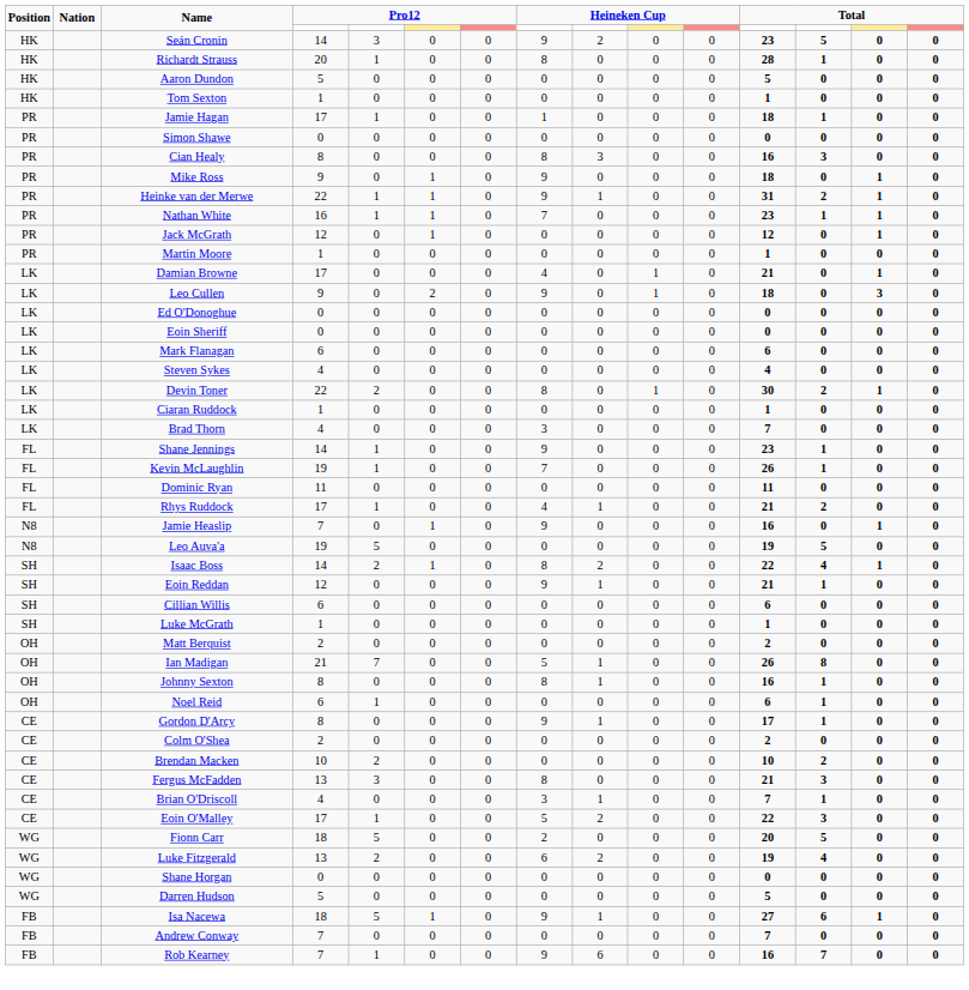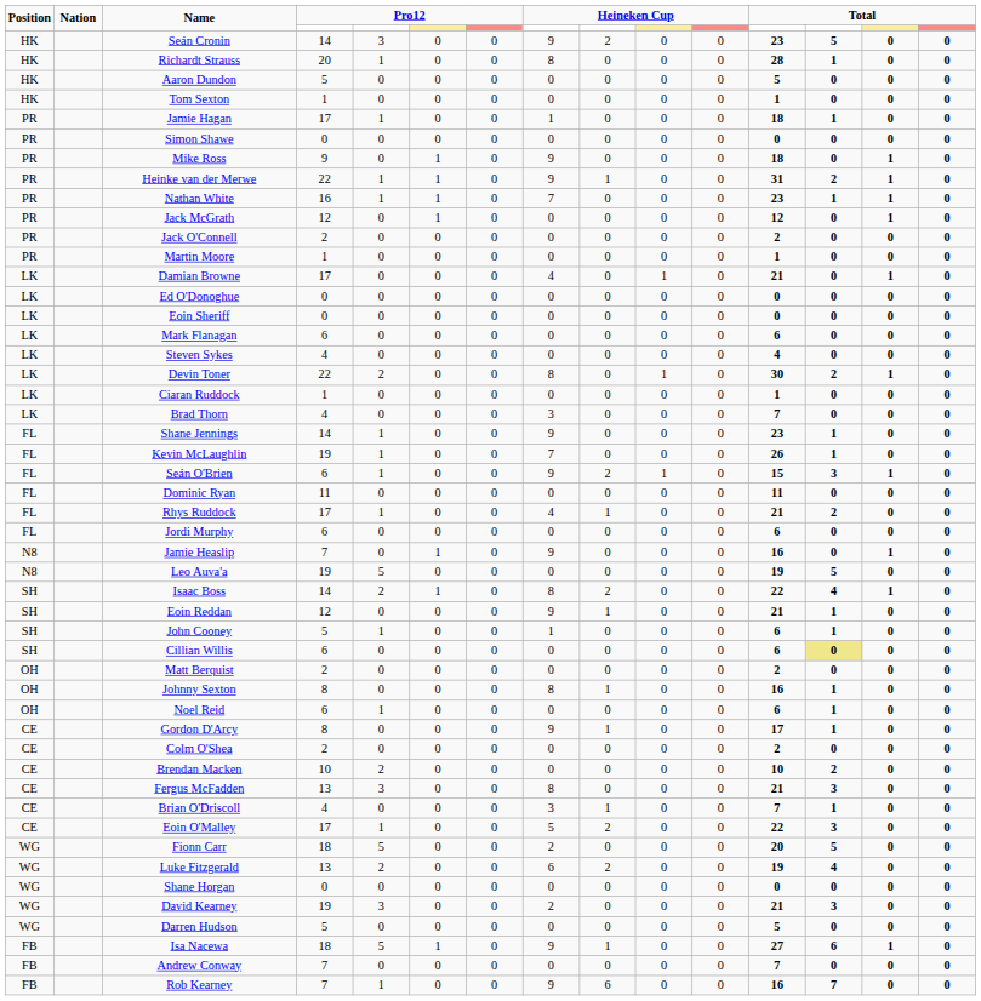 <table class="wikitable" style="font-size: 100%; text-align: center;">
 <tr>
 <td rowspan="2" width="5%" align="center"><strong>Position</strong></td>
 <td rowspan="2" width="5%" align="center"><strong>Nation</strong></td>
 <td rowspan="2" width="20%" align="center"><strong>Name</strong></td>
 <td colspan="4" align="center"><strong><a href='#'>Pro12</a></strong></td>
 <td colspan="4" align="center"><strong><a href='#'>Heineken Cup</a></strong></td>
 <td colspan="4" align="center"><strong>Total </strong></td>
 </tr>
 <tr>
 <th width=60 style="background: #FFFFFF"></th>
 <th width=60 style="background: #FFFFFF"></th>
 <th width=60 style="background: #FFEE99"></th>
 <th width=60 style="background: #FF8888"></th>
 <th width=60 style="background: #FFFFFF"></th>
 <th width=60 style="background: #FFFFFF"></th>
 <th width=60 style="background: #FFEE99"></th>
 <th width=60 style="background: #FF8888"></th>
 <th width=60 style="background: #FFFFFF"></th>
 <th width=60 style="background: #FFFFFF"></th>
 <th width=60 style="background: #FFEE99"></th>
 <th width=60 style="background: #FF8888"></th>
 </tr>
 <tr>
 <td>HK</td>
 <td></td>
 <td><a href='#'>Seán Cronin</a></td>
 <td>14</td>
 <td>3</td>
 <td>0</td>
 <td>0</td>
 <td>9</td>
 <td>2</td>
 <td>0</td>
 <td>0</td>
 <td><strong>23</strong></td>
 <td><strong>5</strong></td>
 <td><strong>0</strong></td>
 <td><strong>0</strong></td>
 </tr>
 <tr>
 <td>HK</td>
 <td></td>
 <td><a href='#'>Richardt Strauss</a></td>
 <td>20</td>
 <td>1</td>
 <td>0</td>
 <td>0</td>
 <td>8</td>
 <td>0</td>
 <td>0</td>
 <td>0</td>
 <td><strong>28</strong></td>
 <td><strong>1</strong></td>
 <td><strong>0</strong></td>
 <td><strong>0</strong></td>
 </tr>
 <tr>
 <td>HK</td>
 <td></td>
 <td><a href='#'>Aaron Dundon</a></td>
 <td>5</td>
 <td>0</td>
 <td>0</td>
 <td>0</td>
 <td>0</td>
 <td>0</td>
 <td>0</td>
 <td>0</td>
 <td><strong>5</strong></td>
 <td><strong>0</strong></td>
 <td><strong>0</strong></td>
 <td><strong>0</strong></td>
 </tr>
 <tr>
 <td>HK</td>
 <td></td>
 <td><a href='#'>Tom Sexton</a></td>
 <td>1</td>
 <td>0</td>
 <td>0</td>
 <td>0</td>
 <td>0</td>
 <td>0</td>
 <td>0</td>
 <td>0</td>
 <td><strong>1</strong></td>
 <td><strong>0</strong></td>
 <td><strong>0</strong></td>
 <td><strong>0</strong></td>
 </tr>
 <tr>
 <td>PR</td>
 <td></td>
 <td><a href='#'>Jamie Hagan</a></td>
 <td>17</td>
 <td>1</td>
 <td>0</td>
 <td>0</td>
 <td>1</td>
 <td>0</td>
 <td>0</td>
 <td>0</td>
 <td><strong>18</strong></td>
 <td><strong>1</strong></td>
 <td><strong>0</strong></td>
 <td><strong>0</strong></td>
 </tr>
 <tr>
 <td>PR</td>
 <td></td>
 <td><a href='#'>Simon Shawe</a></td>
 <td>0</td>
 <td>0</td>
 <td>0</td>
 <td>0</td>
 <td>0</td>
 <td>0</td>
 <td>0</td>
 <td>0</td>
 <td><strong>0</strong></td>
 <td><strong>0</strong></td>
 <td><strong>0</strong></td>
 <td><strong>0</strong></td>
 </tr>
 <tr>
 <td>PR</td>
 <td></td>
-<td><a href='#'>Cian Healy</a></td>
-<td>8</td>
-<td>0</td>
-<td>0</td>
-<td>0</td>
-<td>8</td>
-<td>3</td>
-<td>0</td>
-<td>0</td>
-<td><strong>16</strong></td>
-<td><strong>3</strong></td>
-<td><strong>0</strong></td>
-<td><strong>0</strong></td>
-</tr>
-<tr>
-<td>PR</td>
-<td></td>
 <td><a href='#'>Mike Ross</a></td>
 <td>9</td>
 <td>0</td>
 <td>1</td>
 <td>0</td>
 <td>9</td>
 <td>0</td>
 <td>0</td>
 <td>0</td>
 <td><strong>18</strong></td>
 <td><strong>0</strong></td>
 <td><strong>1</strong></td>
 <td><strong>0</strong></td>
 </tr>
 <tr>
 <td>PR</td>
 <td></td>
 <td><a href='#'>Heinke van der Merwe</a></td>
 <td>22</td>
 <td>1</td>
 <td>1</td>
 <td>0</td>
 <td>9</td>
 <td>1</td>
 <td>0</td>
 <td>0</td>
 <td><strong>31</strong></td>
 <td><strong>2</strong></td>
 <td><strong>1</strong></td>
 <td><strong>0</strong></td>
 </tr>
 <tr>
 <td>PR</td>
 <td></td>
 <td><a href='#'>Nathan White</a></td>
 <td>16</td>
 <td>1</td>
 <td>1</td>
 <td>0</td>
 <td>7</td>
 <td>0</td>
 <td>0</td>
 <td>0</td>
 <td><strong>23</strong></td>
 <td><strong>1</strong></td>
 <td><strong>1</strong></td>
 <td><strong>0</strong></td>
 </tr>
 <tr>
 <td>PR</td>
 <td></td>
 <td><a href='#'>Jack McGrath</a></td>
 <td>12</td>
 <td>0</td>
 <td>1</td>
 <td>0</td>
 <td>0</td>
 <td>0</td>
 <td>0</td>
 <td>0</td>
 <td><strong>12</strong></td>
 <td><strong>0</strong></td>
 <td><strong>1</strong></td>
 <td><strong>0</strong></td>
 </tr>
 <tr>
 <td>PR</td>
 <td></td>
+<td><a href='#'>Jack O'Connell</a></td>
+<td>2</td>
+<td>0</td>
+<td>0</td>
+<td>0</td>
+<td>0</td>
+<td>0</td>
+<td>0</td>
+<td>0</td>
+<td><strong>2</strong></td>
+<td><strong>0</strong></td>
+<td><strong>0</strong></td>
+<td><strong>0</strong></td>
+</tr>
+<tr>
+<td>PR</td>
+<td></td>
 <td><a href='#'>Martin Moore</a></td>
 <td>1</td>
 <td>0</td>
 <td>0</td>
 <td>0</td>
 <td>0</td>
 <td>0</td>
 <td>0</td>
 <td>0</td>
 <td><strong>1</strong></td>
 <td><strong>0</strong></td>
 <td><strong>0</strong></td>
 <td><strong>0</strong></td>
 </tr>
 <tr>
 <td>LK</td>
 <td></td>
 <td><a href='#'>Damian Browne</a></td>
 <td>17</td>
 <td>0</td>
 <td>0</td>
 <td>0</td>
 <td>4</td>
 <td>0</td>
 <td>1</td>
 <td>0</td>
 <td><strong>21</strong></td>
 <td><strong>0</strong></td>
 <td><strong>1</strong></td>
-<td><strong>0</strong></td>
-</tr>
-<tr>
-<td>LK</td>
-<td></td>
-<td><a href='#'>Leo Cullen</a></td>
-<td>9</td>
-<td>0</td>
-<td>2</td>
-<td>0</td>
-<td>9</td>
-<td>0</td>
-<td>1</td>
-<td>0</td>
-<td><strong>18</strong></td>
-<td><strong>0</strong></td>
-<td><strong>3</strong></td>
 <td><strong>0</strong></td>
 </tr>
 <tr>
 <td>LK</td>
 <td></td>
 <td><a href='#'>Ed O'Donoghue</a></td>
 <td>0</td>
 <td>0</td>
 <td>0</td>
 <td>0</td>
 <td>0</td>
 <td>0</td>
 <td>0</td>
 <td>0</td>
 <td><strong>0</strong></td>
 <td><strong>0</strong></td>
 <td><strong>0</strong></td>
 <td><strong>0</strong></td>
 </tr>
 <tr>
 <td>LK</td>
 <td></td>
 <td><a href='#'>Eoin Sheriff</a></td>
 <td>0</td>
 <td>0</td>
 <td>0</td>
 <td>0</td>
 <td>0</td>
 <td>0</td>
 <td>0</td>
 <td>0</td>
 <td><strong>0</strong></td>
 <td><strong>0</strong></td>
 <td><strong>0</strong></td>
 <td><strong>0</strong></td>
 </tr>
 <tr>
 <td>LK</td>
 <td></td>
 <td><a href='#'>Mark Flanagan</a></td>
 <td>6</td>
 <td>0</td>
 <td>0</td>
 <td>0</td>
 <td>0</td>
 <td>0</td>
 <td>0</td>
 <td>0</td>
 <td><strong>6</strong></td>
 <td><strong>0</strong></td>
 <td><strong>0</strong></td>
 <td><strong>0</strong></td>
 </tr>
 <tr>
 <td>LK</td>
 <td></td>
 <td><a href='#'>Steven Sykes</a></td>
 <td>4</td>
 <td>0</td>
 <td>0</td>
 <td>0</td>
 <td>0</td>
 <td>0</td>
 <td>0</td>
 <td>0</td>
 <td><strong>4</strong></td>
 <td><strong>0</strong></td>
 <td><strong>0</strong></td>
 <td><strong>0</strong></td>
 </tr>
 <tr>
 <td>LK</td>
 <td></td>
 <td><a href='#'>Devin Toner</a></td>
 <td>22</td>
 <td>2</td>
 <td>0</td>
 <td>0</td>
 <td>8</td>
 <td>0</td>
 <td>1</td>
 <td>0</td>
 <td><strong>30</strong></td>
 <td><strong>2</strong></td>
 <td><strong>1</strong></td>
 <td><strong>0</strong></td>
 </tr>
 <tr>
 <td>LK</td>
 <td></td>
 <td><a href='#'>Ciaran Ruddock</a></td>
 <td>1</td>
 <td>0</td>
 <td>0</td>
 <td>0</td>
 <td>0</td>
 <td>0</td>
 <td>0</td>
 <td>0</td>
 <td><strong>1</strong></td>
 <td><strong>0</strong></td>
 <td><strong>0</strong></td>
 <td><strong>0</strong></td>
 </tr>
 <tr>
 <td>LK</td>
 <td></td>
 <td><a href='#'>Brad Thorn</a></td>
 <td>4</td>
 <td>0</td>
 <td>0</td>
 <td>0</td>
 <td>3</td>
 <td>0</td>
 <td>0</td>
 <td>0</td>
 <td><strong>7</strong></td>
 <td><strong>0</strong></td>
 <td><strong>0</strong></td>
 <td><strong>0</strong></td>
 </tr>
 <tr>
 <td>FL</td>
 <td></td>
 <td><a href='#'>Shane Jennings</a></td>
 <td>14</td>
 <td>1</td>
 <td>0</td>
 <td>0</td>
 <td>9</td>
 <td>0</td>
 <td>0</td>
 <td>0</td>
 <td><strong>23</strong></td>
 <td><strong>1</strong></td>
 <td><strong>0</strong></td>
 <td><strong>0</strong></td>
 </tr>
 <tr>
 <td>FL</td>
 <td></td>
 <td><a href='#'>Kevin McLaughlin</a></td>
 <td>19</td>
 <td>1</td>
 <td>0</td>
 <td>0</td>
 <td>7</td>
 <td>0</td>
 <td>0</td>
 <td>0</td>
 <td><strong>26</strong></td>
 <td><strong>1</strong></td>
 <td><strong>0</strong></td>
 <td><strong>0</strong></td>
 </tr>
 <tr>
 <td>FL</td>
 <td></td>
+<td><a href='#'>Seán O'Brien</a></td>
+<td>6</td>
+<td>1</td>
+<td>0</td>
+<td>0</td>
+<td>9</td>
+<td>2</td>
+<td>1</td>
+<td>0</td>
+<td><strong>15</strong></td>
+<td><strong>3</strong></td>
+<td><strong>1</strong></td>
+<td><strong>0</strong></td>
+</tr>
+<tr>
+<td>FL</td>
+<td></td>
 <td><a href='#'>Dominic Ryan</a></td>
 <td>11</td>
 <td>0</td>
 <td>0</td>
 <td>0</td>
 <td>0</td>
 <td>0</td>
 <td>0</td>
 <td>0</td>
 <td><strong>11</strong></td>
 <td><strong>0</strong></td>
 <td><strong>0</strong></td>
 <td><strong>0</strong></td>
 </tr>
 <tr>
 <td>FL</td>
 <td></td>
 <td><a href='#'>Rhys Ruddock</a></td>
 <td>17</td>
 <td>1</td>
 <td>0</td>
 <td>0</td>
 <td>4</td>
 <td>1</td>
 <td>0</td>
 <td>0</td>
 <td><strong>21</strong></td>
 <td><strong>2</strong></td>
+<td><strong>0</strong></td>
+<td><strong>0</strong></td>
+</tr>
+<tr>
+<td>FL</td>
+<td></td>
+<td><a href='#'>Jordi Murphy</a></td>
+<td>6</td>
+<td>0</td>
+<td>0</td>
+<td>0</td>
+<td>0</td>
+<td>0</td>
+<td>0</td>
+<td>0</td>
+<td><strong>6</strong></td>
+<td><strong>0</strong></td>
 <td><strong>0</strong></td>
 <td><strong>0</strong></td>
 </tr>
 <tr>
 <td>N8</td>
 <td></td>
 <td><a href='#'>Jamie Heaslip</a></td>
 <td>7</td>
 <td>0</td>
 <td>1</td>
 <td>0</td>
 <td>9</td>
 <td>0</td>
 <td>0</td>
 <td>0</td>
 <td><strong>16</strong></td>
 <td><strong>0</strong></td>
 <td><strong>1</strong></td>
 <td><strong>0</strong></td>
 </tr>
 <tr>
 <td>N8</td>
 <td></td>
 <td><a href='#'>Leo Auva'a</a></td>
 <td>19</td>
 <td>5</td>
 <td>0</td>
 <td>0</td>
 <td>0</td>
 <td>0</td>
 <td>0</td>
 <td>0</td>
 <td><strong>19</strong></td>
 <td><strong>5</strong></td>
 <td><strong>0</strong></td>
 <td><strong>0</strong></td>
 </tr>
 <tr>
 <td>SH</td>
 <td></td>
 <td><a href='#'>Isaac Boss</a></td>
 <td>14</td>
 <td>2</td>
 <td>1</td>
 <td>0</td>
 <td>8</td>
 <td>2</td>
 <td>0</td>
 <td>0</td>
 <td><strong>22</strong></td>
 <td><strong>4</strong></td>
 <td><strong>1</strong></td>
 <td><strong>0</strong></td>
 </tr>
 <tr>
 <td>SH</td>
 <td></td>
 <td><a href='#'>Eoin Reddan</a></td>
 <td>12</td>
 <td>0</td>
 <td>0</td>
 <td>0</td>
 <td>9</td>
 <td>1</td>
 <td>0</td>
 <td>0</td>
 <td><strong>21</strong></td>
 <td><strong>1</strong></td>
 <td><strong>0</strong></td>
 <td><strong>0</strong></td>
 </tr>
 <tr>
 <td>SH</td>
 <td></td>
+<td><a href='#'>John Cooney</a></td>
+<td>5</td>
+<td>1</td>
+<td>0</td>
+<td>0</td>
+<td>1</td>
+<td>0</td>
+<td>0</td>
+<td>0</td>
+<td><strong>6</strong></td>
+<td><strong>1</strong></td>
+<td><strong>0</strong></td>
+<td><strong>0</strong></td>
+</tr>
+<tr>
+<td>SH</td>
+<td></td>
 <td><a href='#'>Cillian Willis</a></td>
 <td>6</td>
 <td>0</td>
 <td>0</td>
 <td>0</td>
 <td>0</td>
 <td>0</td>
 <td>0</td>
 <td>0</td>
 <td><strong>6</strong></td>
-<td><strong>0</strong></td>
-<td><strong>0</strong></td>
-<td><strong>0</strong></td>
-</tr>
-<tr>
-<td>SH</td>
-<td></td>
-<td><a href='#'>Luke McGrath</a></td>
-<td>1</td>
-<td>0</td>
-<td>0</td>
-<td>0</td>
-<td>0</td>
-<td>0</td>
-<td>0</td>
-<td>0</td>
-<td><strong>1</strong></td>
-<td><strong>0</strong></td>
+<td style="background: khaki;"><strong>0</strong></td>
 <td><strong>0</strong></td>
 <td><strong>0</strong></td>
 </tr>
 <tr>
 <td>OH</td>
 <td></td>
 <td><a href='#'>Matt Berquist</a></td>
 <td>2</td>
 <td>0</td>
 <td>0</td>
 <td>0</td>
 <td>0</td>
 <td>0</td>
 <td>0</td>
 <td>0</td>
 <td><strong>2</strong></td>
 <td><strong>0</strong></td>
-<td><strong>0</strong></td>
-<td><strong>0</strong></td>
-</tr>
-<tr>
-<td>OH</td>
-<td></td>
-<td><a href='#'>Ian Madigan</a></td>
-<td>21</td>
-<td>7</td>
-<td>0</td>
-<td>0</td>
-<td>5</td>
-<td>1</td>
-<td>0</td>
-<td>0</td>
-<td><strong>26</strong></td>
-<td><strong>8</strong></td>
 <td><strong>0</strong></td>
 <td><strong>0</strong></td>
 </tr>
 <tr>
 <td>OH</td>
 <td></td>
 <td><a href='#'>Johnny Sexton</a></td>
 <td>8</td>
 <td>0</td>
 <td>0</td>
 <td>0</td>
 <td>8</td>
 <td>1</td>
 <td>0</td>
 <td>0</td>
 <td><strong>16</strong></td>
 <td><strong>1</strong></td>
 <td><strong>0</strong></td>
 <td><strong>0</strong></td>
 </tr>
 <tr>
 <td>OH</td>
 <td></td>
 <td><a href='#'>Noel Reid</a></td>
 <td>6</td>
 <td>1</td>
 <td>0</td>
 <td>0</td>
 <td>0</td>
 <td>0</td>
 <td>0</td>
 <td>0</td>
 <td><strong>6</strong></td>
 <td><strong>1</strong></td>
 <td><strong>0</strong></td>
 <td><strong>0</strong></td>
 </tr>
 <tr>
 <td>CE</td>
 <td></td>
 <td><a href='#'>Gordon D'Arcy</a></td>
 <td>8</td>
 <td>0</td>
 <td>0</td>
 <td>0</td>
 <td>9</td>
 <td>1</td>
 <td>0</td>
 <td>0</td>
 <td><strong>17</strong></td>
 <td><strong>1</strong></td>
 <td><strong>0</strong></td>
 <td><strong>0</strong></td>
 </tr>
 <tr>
 <td>CE</td>
 <td></td>
 <td><a href='#'>Colm O'Shea</a></td>
 <td>2</td>
 <td>0</td>
 <td>0</td>
 <td>0</td>
 <td>0</td>
 <td>0</td>
 <td>0</td>
 <td>0</td>
 <td><strong>2</strong></td>
 <td><strong>0</strong></td>
 <td><strong>0</strong></td>
 <td><strong>0</strong></td>
 </tr>
 <tr>
 <td>CE</td>
 <td></td>
 <td><a href='#'>Brendan Macken</a></td>
 <td>10</td>
 <td>2</td>
 <td>0</td>
 <td>0</td>
 <td>0</td>
 <td>0</td>
 <td>0</td>
 <td>0</td>
 <td><strong>10</strong></td>
 <td><strong>2</strong></td>
 <td><strong>0</strong></td>
 <td><strong>0</strong></td>
 </tr>
 <tr>
 <td>CE</td>
 <td></td>
 <td><a href='#'>Fergus McFadden</a></td>
 <td>13</td>
 <td>3</td>
 <td>0</td>
 <td>0</td>
 <td>8</td>
 <td>0</td>
 <td>0</td>
 <td>0</td>
 <td><strong>21</strong></td>
 <td><strong>3</strong></td>
 <td><strong>0</strong></td>
 <td><strong>0</strong></td>
 </tr>
 <tr>
 <td>CE</td>
 <td></td>
 <td><a href='#'>Brian O'Driscoll</a></td>
 <td>4</td>
 <td>0</td>
 <td>0</td>
 <td>0</td>
 <td>3</td>
 <td>1</td>
 <td>0</td>
 <td>0</td>
 <td><strong>7</strong></td>
 <td><strong>1</strong></td>
 <td><strong>0</strong></td>
 <td><strong>0</strong></td>
 </tr>
 <tr>
 <td>CE</td>
 <td></td>
 <td><a href='#'>Eoin O'Malley</a></td>
 <td>17</td>
 <td>1</td>
 <td>0</td>
 <td>0</td>
 <td>5</td>
 <td>2</td>
 <td>0</td>
 <td>0</td>
 <td><strong>22</strong></td>
 <td><strong>3</strong></td>
 <td><strong>0</strong></td>
 <td><strong>0</strong></td>
 </tr>
 <tr>
 <td>WG</td>
 <td></td>
 <td><a href='#'>Fionn Carr</a></td>
 <td>18</td>
 <td>5</td>
 <td>0</td>
 <td>0</td>
 <td>2</td>
 <td>0</td>
 <td>0</td>
 <td>0</td>
 <td><strong>20</strong></td>
 <td><strong>5</strong></td>
 <td><strong>0</strong></td>
 <td><strong>0</strong></td>
 </tr>
 <tr>
 <td>WG</td>
 <td></td>
 <td><a href='#'>Luke Fitzgerald</a></td>
 <td>13</td>
 <td>2</td>
 <td>0</td>
 <td>0</td>
 <td>6</td>
 <td>2</td>
 <td>0</td>
 <td>0</td>
 <td><strong>19</strong></td>
 <td><strong>4</strong></td>
 <td><strong>0</strong></td>
 <td><strong>0</strong></td>
 </tr>
 <tr>
 <td>WG</td>
 <td></td>
 <td><a href='#'>Shane Horgan</a></td>
 <td>0</td>
 <td>0</td>
 <td>0</td>
 <td>0</td>
 <td>0</td>
 <td>0</td>
 <td>0</td>
 <td>0</td>
 <td><strong>0</strong></td>
 <td><strong>0</strong></td>
 <td><strong>0</strong></td>
 <td><strong>0</strong></td>
 </tr>
 <tr>
 <td>WG</td>
 <td></td>
+<td><a href='#'>David Kearney</a></td>
+<td>19</td>
+<td>3</td>
+<td>0</td>
+<td>0</td>
+<td>2</td>
+<td>0</td>
+<td>0</td>
+<td>0</td>
+<td><strong>21</strong></td>
+<td><strong>3</strong></td>
+<td><strong>0</strong></td>
+<td><strong>0</strong></td>
+</tr>
+<tr>
+<td>WG</td>
+<td></td>
 <td><a href='#'>Darren Hudson</a></td>
 <td>5</td>
 <td>0</td>
 <td>0</td>
 <td>0</td>
 <td>0</td>
 <td>0</td>
 <td>0</td>
 <td>0</td>
 <td><strong>5</strong></td>
 <td><strong>0</strong></td>
 <td><strong>0</strong></td>
 <td><strong>0</strong></td>
 </tr>
 <tr>
 <td>FB</td>
 <td></td>
 <td><a href='#'>Isa Nacewa</a></td>
 <td>18</td>
 <td>5</td>
 <td>1</td>
 <td>0</td>
 <td>9</td>
 <td>1</td>
 <td>0</td>
 <td>0</td>
 <td><strong>27</strong></td>
 <td><strong>6</strong></td>
 <td><strong>1</strong></td>
 <td><strong>0</strong></td>
 </tr>
 <tr>
 <td>FB</td>
 <td></td>
 <td><a href='#'>Andrew Conway</a></td>
 <td>7</td>
 <td>0</td>
 <td>0</td>
 <td>0</td>
 <td>0</td>
 <td>0</td>
 <td>0</td>
 <td>0</td>
 <td><strong>7</strong></td>
 <td><strong>0</strong></td>
 <td><strong>0</strong></td>
 <td><strong>0</strong></td>
 </tr>
 <tr>
 <td>FB</td>
 <td></td>
 <td><a href='#'>Rob Kearney</a></td>
 <td>7</td>
 <td>1</td>
 <td>0</td>
 <td>0</td>
 <td>9</td>
 <td>6</td>
 <td>0</td>
 <td>0</td>
 <td><strong>16</strong></td>
 <td><strong>7</strong></td>
 <td><strong>0</strong></td>
 <td><strong>0</strong></td>
 </tr>
 </table>
